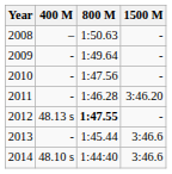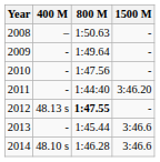 <table class="wikitable" style="font-size:95%;">
 <tr>
 <th>Year</th>
 <th>400 M</th>
 <th>800 M</th>
 <th>1500 M</th>
 </tr>
 <tr>
 <td>2008</td>
 <td align="right">–</td>
 <td align="right">1:50.63</td>
 <td align="right">-</td>
 </tr>
 <tr>
 <td>2009</td>
 <td align="right">-</td>
 <td align="right">1:49.64</td>
 <td align="right">-</td>
 </tr>
 <tr>
 <td>2010</td>
 <td align="right">-</td>
 <td align="right">1:47.56</td>
 <td align="right">-</td>
 </tr>
 <tr>
 <td>2011</td>
 <td align="right">-</td>
-<td align="right">1:46.28</td>
+<td align="right">1:44:40</td>
 <td align="right">3:46.20</td>
 </tr>
 <tr>
 <td>2012</td>
 <td align="right">48.13 s</td>
 <td align="right"><strong>1:47.55</strong></td>
 <td align="right">-</td>
 </tr>
 <tr>
 <td>2013</td>
 <td align="right">-</td>
 <td align="right">1:45.44</td>
 <td align="right">3:46.6</td>
 </tr>
 <tr>
 <td>2014</td>
 <td align="right">48.10 s</td>
-<td align="right">1:44:40</td>
+<td align="right">1:46.28</td>
 <td align="right">3:46.6</td>
 </tr>
 </table>
